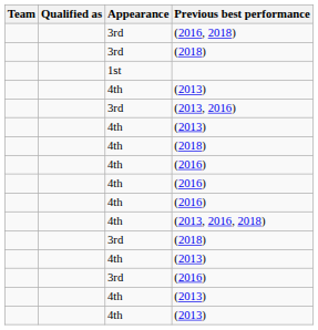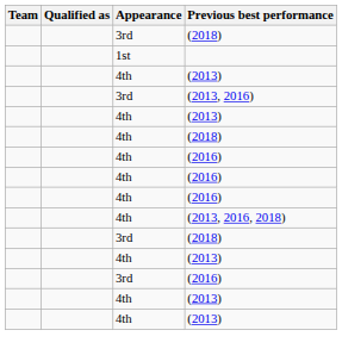 <table class="wikitable sortable">
 <tr>
 <th>Team</th>
 <th>Qualified as</th>
 <th data-sort-type="number">Appearance</th>
 <th>Previous best performance</th>
-</tr>
-<tr>
-<td></td>
-<td></td>
-<td>3rd</td>
-<td> (<a href='#'>2016</a>, <a href='#'>2018</a>)</td>
 </tr>
 <tr>
 <td></td>
 <td></td>
 <td>3rd</td>
 <td> (<a href='#'>2018</a>)</td>
 </tr>
 <tr>
 <td></td>
 <td></td>
 <td>1st</td>
 <td></td>
 </tr>
 <tr>
 <td></td>
 <td></td>
 <td>4th</td>
 <td> (<a href='#'>2013</a>)</td>
 </tr>
 <tr>
 <td></td>
 <td></td>
 <td>3rd</td>
 <td> (<a href='#'>2013</a>, <a href='#'>2016</a>)</td>
 </tr>
 <tr>
 <td></td>
 <td></td>
 <td>4th</td>
 <td> (<a href='#'>2013</a>)</td>
 </tr>
 <tr>
 <td></td>
 <td></td>
 <td>4th</td>
 <td> (<a href='#'>2018</a>)</td>
 </tr>
 <tr>
 <td></td>
 <td></td>
 <td>4th</td>
 <td> (<a href='#'>2016</a>)</td>
 </tr>
 <tr>
 <td></td>
 <td></td>
 <td>4th</td>
 <td> (<a href='#'>2016</a>)</td>
 </tr>
 <tr>
 <td></td>
 <td></td>
 <td>4th</td>
 <td> (<a href='#'>2016</a>)</td>
 </tr>
 <tr>
 <td></td>
 <td></td>
 <td>4th</td>
 <td> (<a href='#'>2013</a>, <a href='#'>2016</a>, <a href='#'>2018</a>)</td>
 </tr>
 <tr>
 <td></td>
 <td></td>
 <td>3rd</td>
 <td> (<a href='#'>2018</a>)</td>
 </tr>
 <tr>
 <td></td>
 <td></td>
 <td>4th</td>
 <td> (<a href='#'>2013</a>)</td>
 </tr>
 <tr>
 <td></td>
 <td></td>
 <td>3rd</td>
 <td> (<a href='#'>2016</a>)</td>
 </tr>
 <tr>
 <td></td>
 <td></td>
 <td>4th</td>
 <td> (<a href='#'>2013</a>)</td>
 </tr>
 <tr>
 <td></td>
 <td></td>
 <td>4th</td>
 <td> (<a href='#'>2013</a>)</td>
 </tr>
 </table>
